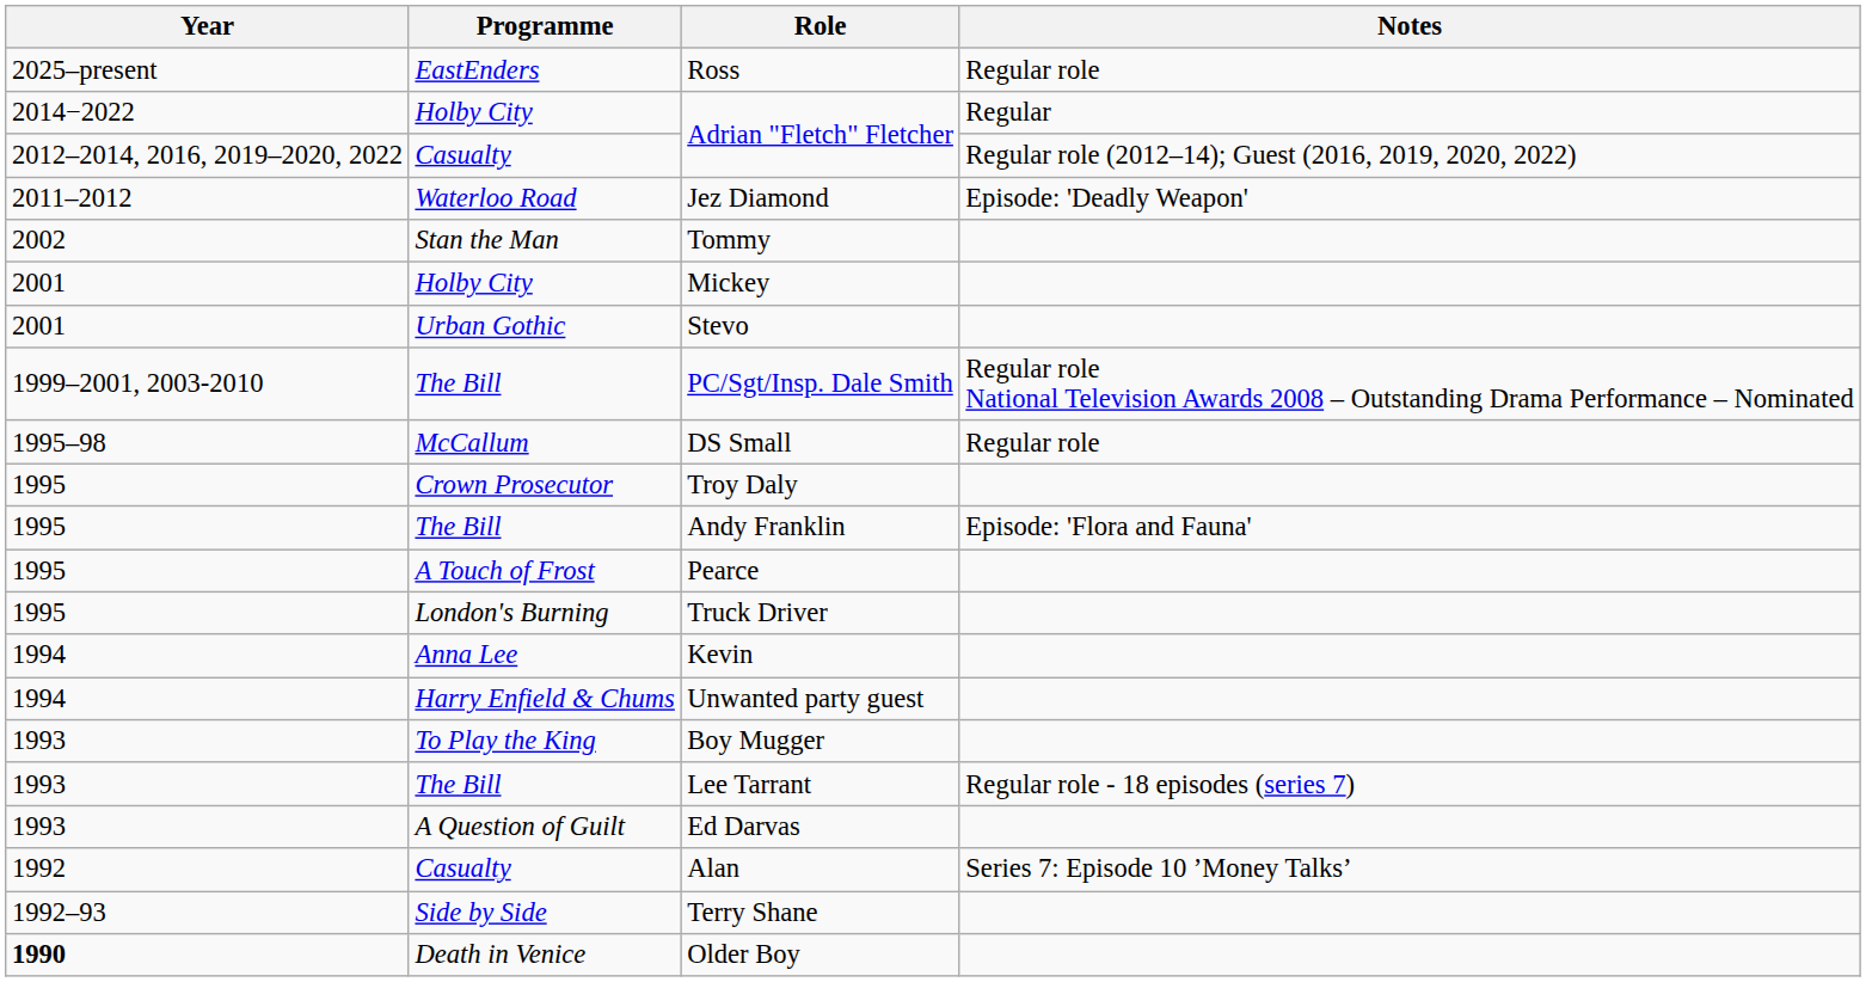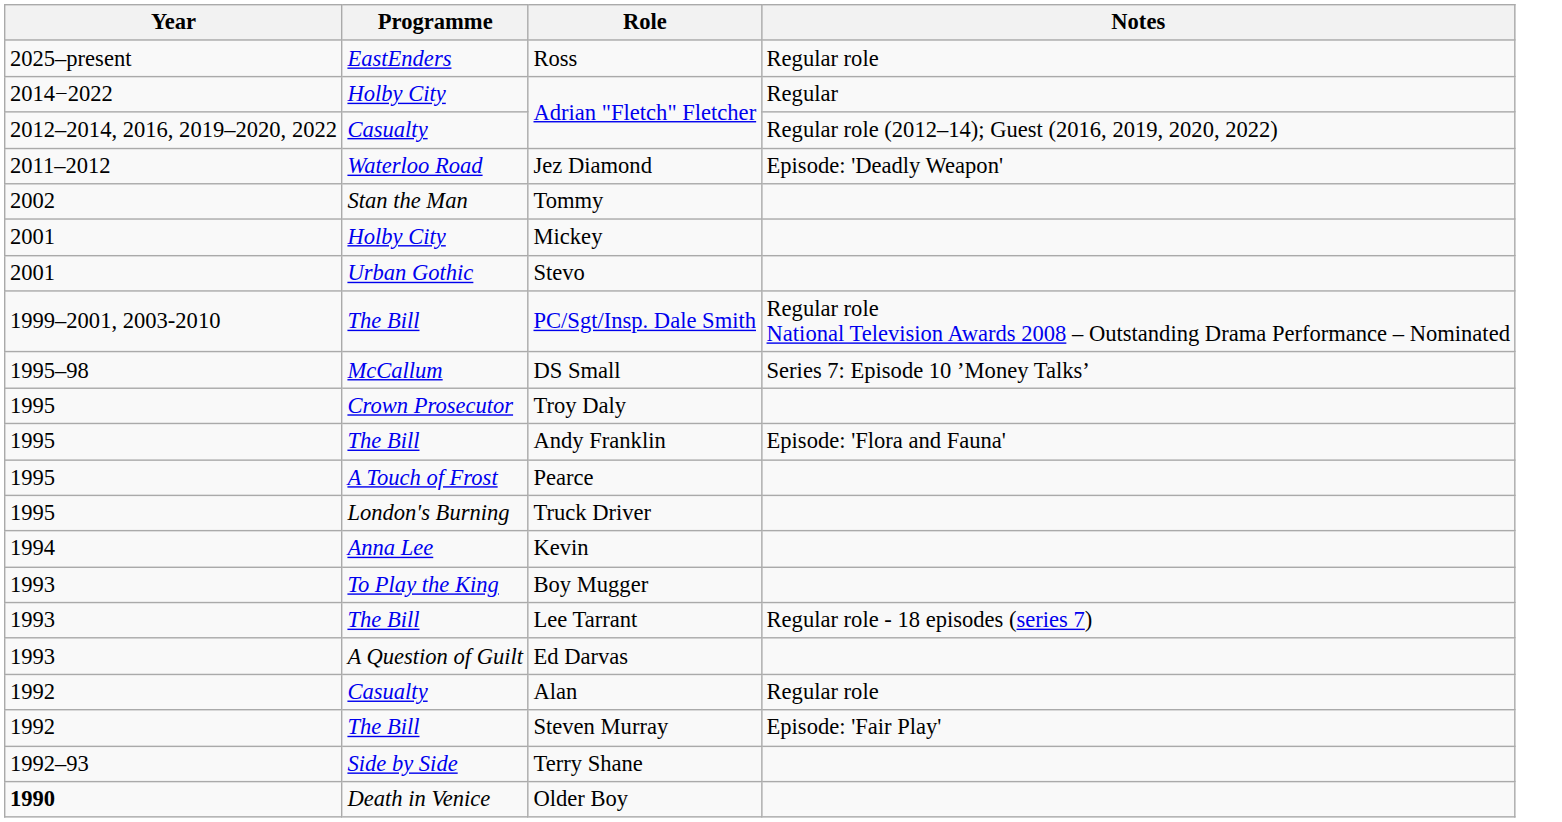 <table class="wikitable" style="empty-cells:show;">
 <tr>
 <th>Year</th>
 <th>Programme</th>
 <th>Role</th>
 <th>Notes</th>
 </tr>
 <tr>
 <td>2025–present</td>
 <td><em><a href='#'>EastEnders</a></em></td>
 <td>Ross</td>
 <td>Regular role</td>
 </tr>
 <tr>
 <td>2014−2022</td>
 <td><em><a href='#'>Holby City</a></em></td>
 <td rowspan=2><a href='#'>Adrian "Fletch" Fletcher</a></td>
 <td>Regular</td>
 </tr>
 <tr>
 <td>2012–2014, 2016, 2019–2020, 2022</td>
 <td><em><a href='#'>Casualty</a></em></td>
 <td>Regular role (2012–14); Guest (2016, 2019, 2020, 2022)</td>
 </tr>
 <tr>
 <td>2011–2012</td>
 <td><em><a href='#'>Waterloo Road</a></em></td>
 <td>Jez Diamond</td>
 <td>Episode: 'Deadly Weapon'</td>
 </tr>
 <tr>
 <td>2002</td>
 <td><em>Stan the Man</em></td>
 <td>Tommy</td>
 <td></td>
 </tr>
 <tr>
 <td>2001</td>
 <td><em><a href='#'>Holby City</a></em></td>
 <td>Mickey</td>
 <td></td>
 </tr>
 <tr>
 <td>2001</td>
 <td><em><a href='#'>Urban Gothic</a></em></td>
 <td>Stevo</td>
 <td></td>
 </tr>
 <tr>
 <td>1999–2001, 2003-2010</td>
 <td><em><a href='#'>The Bill</a></em></td>
 <td><a href='#'>PC/Sgt/Insp. Dale Smith</a></td>
 <td>Regular role<br><a href='#'>National Television Awards 2008</a> – Outstanding Drama Performance – Nominated</td>
 </tr>
 <tr>
 <td>1995–98</td>
 <td><em><a href='#'>McCallum</a></em></td>
 <td>DS Small</td>
-<td>Regular role</td>
+<td>Series 7: Episode 10 ’Money Talks’</td>
 </tr>
 <tr>
 <td>1995</td>
 <td><em><a href='#'>Crown Prosecutor</a></em></td>
 <td>Troy Daly</td>
 <td></td>
 </tr>
 <tr>
 <td>1995</td>
 <td><em><a href='#'>The Bill</a></em></td>
 <td>Andy Franklin</td>
 <td>Episode: 'Flora and Fauna'</td>
 </tr>
 <tr>
 <td>1995</td>
 <td><em><a href='#'>A Touch of Frost</a></em></td>
 <td>Pearce</td>
 <td></td>
 </tr>
 <tr>
 <td>1995</td>
 <td><em>London's Burning</em></td>
 <td>Truck Driver</td>
 <td></td>
 </tr>
 <tr>
 <td>1994</td>
 <td><em><a href='#'>Anna Lee</a></em></td>
 <td>Kevin</td>
 <td></td>
 </tr>
 <tr>
-<td>1994</td>
-<td><em><a href='#'>Harry Enfield & Chums</a></em></td>
-<td>Unwanted party guest</td>
-<td></td>
-</tr>
-<tr>
 <td>1993</td>
 <td><em><a href='#'>To Play the King</a></em></td>
 <td>Boy Mugger</td>
 <td></td>
 </tr>
 <tr>
 <td>1993</td>
 <td><em><a href='#'>The Bill</a></em></td>
 <td>Lee Tarrant</td>
 <td>Regular role - 18 episodes (<a href='#'>series 7</a>)</td>
 </tr>
 <tr>
 <td>1993</td>
 <td><em>A Question of Guilt</em></td>
 <td>Ed Darvas</td>
 <td></td>
 </tr>
 <tr>
 <td>1992</td>
 <td><em><a href='#'>Casualty</a></em></td>
 <td>Alan</td>
-<td>Series 7: Episode 10 ’Money Talks’</td>
+<td>Regular role</td>
+</tr>
+<tr>
+<td>1992</td>
+<td><em><a href='#'>The Bill</a></em></td>
+<td>Steven Murray</td>
+<td>Episode: 'Fair Play'</td>
 </tr>
 <tr>
 <td>1992–93</td>
 <td><em><a href='#'>Side by Side</a></em></td>
 <td>Terry Shane</td>
 <td></td>
 </tr>
 <tr>
 <td><strong>1990</strong></td>
 <td><em>Death in Venice</em></td>
 <td>Older Boy</td>
 <td></td>
 </tr>
 </table>
